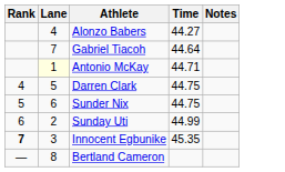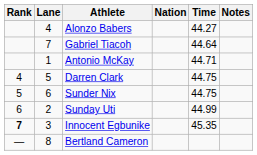 <table class="wikitable sortable" style="text-align:center">
 <tr>
 <th>Rank</th>
 <th>Lane</th>
 <th>Athlete</th>
+<th>Nation</th>
 <th>Time</th>
 <th>Notes</th>
 </tr>
 <tr>
 <td></td>
 <td>4</td>
 <td align=left><a href='#'>Alonzo Babers</a></td>
+<td align=left></td>
 <td>44.27</td>
 <td></td>
 </tr>
 <tr>
 <td></td>
 <td>7</td>
 <td align=left><a href='#'>Gabriel Tiacoh</a></td>
+<td align=left></td>
 <td>44.64</td>
 <td></td>
 </tr>
 <tr>
 <td></td>
-<td style="background: lightyellow;">1</td>
+<td>1</td>
 <td align=left><a href='#'>Antonio McKay</a></td>
+<td align=left></td>
 <td>44.71</td>
 <td></td>
 </tr>
 <tr>
 <td>4</td>
 <td>5</td>
 <td align=left><a href='#'>Darren Clark</a></td>
+<td align=left></td>
 <td>44.75</td>
 <td></td>
 </tr>
 <tr>
 <td>5</td>
 <td>6</td>
 <td align=left><a href='#'>Sunder Nix</a></td>
+<td align=left></td>
 <td>44.75</td>
 <td></td>
 </tr>
 <tr>
 <td>6</td>
 <td>2</td>
 <td align=left><a href='#'>Sunday Uti</a></td>
+<td align=left></td>
 <td>44.99</td>
 <td></td>
 </tr>
 <tr>
 <td><strong>7</strong></td>
 <td>3</td>
 <td align=left><a href='#'>Innocent Egbunike</a></td>
+<td align=left></td>
 <td>45.35</td>
 <td></td>
 </tr>
 <tr>
 <td data-sort-value=8>—</td>
 <td>8</td>
 <td align=left><a href='#'>Bertland Cameron</a></td>
+<td align=left></td>
 <td></td>
 <td></td>
 </tr>
 </table>
